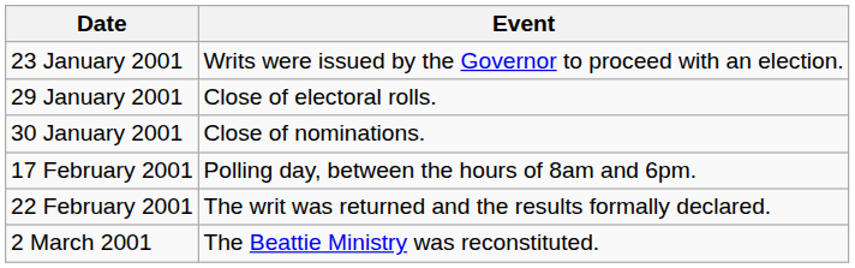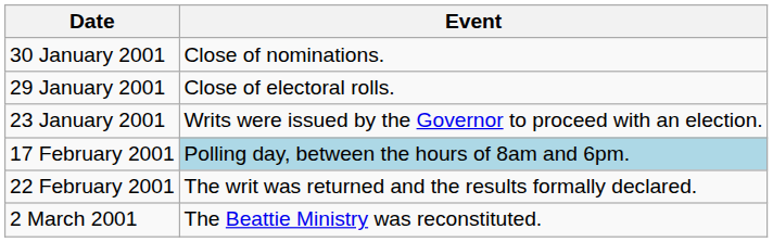 <table class="wikitable">
 <tr>
 <th>Date</th>
 <th>Event</th>
 </tr>
 <tr>
-<td>23 January 2001</td>
-<td>Writs were issued by the <a href='#'>Governor</a> to proceed with an election.</td>
+<td>30 January 2001</td>
+<td>Close of nominations.</td>
 </tr>
 <tr>
 <td>29 January 2001</td>
 <td>Close of electoral rolls.</td>
 </tr>
 <tr>
-<td>30 January 2001</td>
-<td>Close of nominations.</td>
+<td>23 January 2001</td>
+<td>Writs were issued by the <a href='#'>Governor</a> to proceed with an election.</td>
 </tr>
 <tr>
 <td>17 February 2001</td>
-<td>Polling day, between the hours of 8am and 6pm.</td>
+<td style="background: lightblue;">Polling day, between the hours of 8am and 6pm.</td>
 </tr>
 <tr>
 <td>22 February 2001</td>
 <td>The writ was returned and the results formally declared.</td>
 </tr>
 <tr>
 <td>2 March 2001</td>
 <td>The <a href='#'>Beattie Ministry</a> was reconstituted.</td>
 </tr>
 </table>
